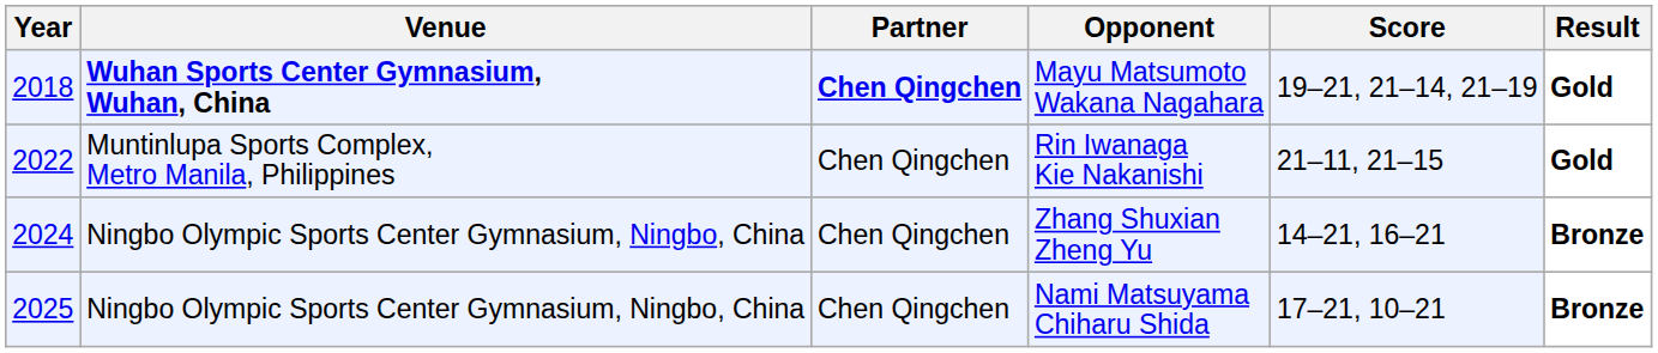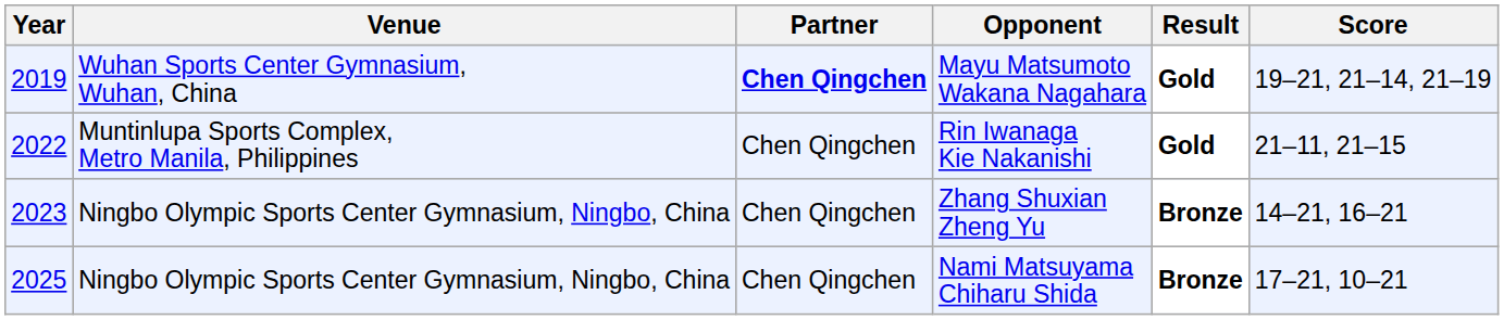 <table class="sortable wikitable" style="font-size: 90%">
 <tr>
 <th>Year</th>
 <th>Venue</th>
 <th>Partner</th>
 <th>Opponent</th>
+<th>Result</th>
 <th>Score</th>
-<th>Result</th>
 </tr>
 <tr style="background:#ECF2FF">
-<td align="center"><a href='#'>2018</a></td>
-<td align="left"><strong><a href='#'>Wuhan Sports Center Gymnasium</a>,<br><a href='#'>Wuhan</a>, China</strong></td>
+<td align="center"><a href='#'>2019</a></td>
+<td align="left"><a href='#'>Wuhan Sports Center Gymnasium</a>,<br><a href='#'>Wuhan</a>, China</td>
 <td align="left"><strong> <a href='#'>Chen Qingchen</a></strong></td>
 <td align="left"> <a href='#'>Mayu Matsumoto</a><br> <a href='#'>Wakana Nagahara</a></td>
+<td style="text-align:left; background:white"> <strong>Gold</strong></td>
 <td align="left">19–21, 21–14, 21–19</td>
-<td style="text-align:left; background:white"> <strong>Gold</strong></td>
 </tr>
 <tr style="background:#ECF2FF">
 <td align="center"><a href='#'>2022</a></td>
 <td align="left">Muntinlupa Sports Complex,<br><a href='#'>Metro Manila</a>, Philippines</td>
 <td align="left"> Chen Qingchen</td>
 <td align="left"> <a href='#'>Rin Iwanaga</a><br> <a href='#'>Kie Nakanishi</a></td>
+<td style="text-align:left; background:white"> <strong>Gold</strong></td>
 <td align="left">21–11, 21–15</td>
-<td style="text-align:left; background:white"> <strong>Gold</strong></td>
 </tr>
 <tr style="background:#ECF2FF">
-<td align="center"><a href='#'>2024</a></td>
+<td align="center"><a href='#'>2023</a></td>
 <td align="left">Ningbo Olympic Sports Center Gymnasium, <a href='#'>Ningbo</a>, China</td>
 <td align="left"> Chen Qingchen</td>
 <td align="left"> <a href='#'>Zhang Shuxian</a><br> <a href='#'>Zheng Yu</a></td>
+<td style="text-align:left; background:white"> <strong>Bronze</strong></td>
 <td align="left">14–21, 16–21</td>
-<td style="text-align:left; background:white"> <strong>Bronze</strong></td>
 </tr>
 <tr style="background:#ECF2FF">
 <td align="center"><a href='#'>2025</a></td>
 <td align="left">Ningbo Olympic Sports Center Gymnasium, Ningbo, China</td>
 <td align="left"> Chen Qingchen</td>
 <td align="left"> <a href='#'>Nami Matsuyama</a><br> <a href='#'>Chiharu Shida</a></td>
+<td style="text-align:left; background:white"> <strong>Bronze</strong></td>
 <td align="left">17–21, 10–21</td>
-<td style="text-align:left; background:white"> <strong>Bronze</strong></td>
 </tr>
 </table>
